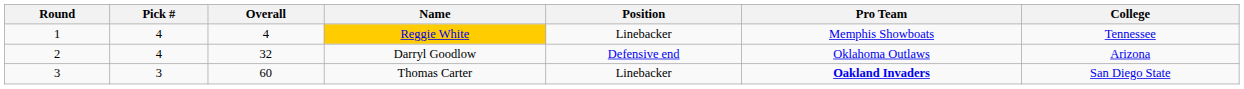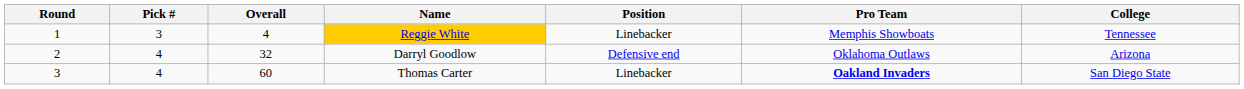 <table class="wikitable sortable sortable" style="width: 100%; text-align:center">
 <tr>
 <th>Round</th>
 <th>Pick #</th>
 <th>Overall</th>
 <th>Name</th>
 <th>Position</th>
 <th>Pro Team</th>
 <th>College</th>
 </tr>
 <tr>
 <td>1</td>
-<td>4</td>
+<td>3</td>
 <td>4</td>
 <td bgcolor=#FFCC00><a href='#'>Reggie White</a></td>
 <td>Linebacker</td>
 <td><a href='#'>Memphis Showboats</a></td>
 <td><a href='#'>Tennessee</a></td>
 </tr>
 <tr>
 <td>2</td>
 <td>4</td>
 <td>32</td>
 <td>Darryl Goodlow</td>
 <td><a href='#'>Defensive end</a></td>
 <td><a href='#'>Oklahoma Outlaws</a></td>
 <td><a href='#'>Arizona</a></td>
 </tr>
 <tr>
 <td>3</td>
-<td>3</td>
+<td>4</td>
 <td>60</td>
 <td>Thomas Carter</td>
 <td>Linebacker</td>
 <td><strong><a href='#'>Oakland Invaders</a></strong></td>
 <td><a href='#'>San Diego State</a></td>
 </tr>
 </table>
